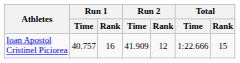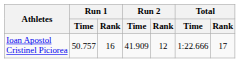 <table class="wikitable" border="1" style="font-size:90%">
 <tr>
 <th rowspan="2">Athletes</th>
 <th colspan="2">Run 1</th>
 <th colspan="2">Run 2</th>
 <th colspan="2">Total</th>
 </tr>
 <tr>
 <th>Time</th>
 <th>Rank</th>
 <th>Time</th>
 <th>Rank</th>
 <th>Time</th>
 <th>Rank</th>
 </tr>
 <tr>
 <td><a href='#'>Ioan Apostol</a><br><a href='#'>Cristinel Piciorea</a></td>
-<td align="center">40.757</td>
+<td align="center">50.757</td>
 <td align="center">16</td>
 <td align="center">41.909</td>
 <td align="center">12</td>
 <td align="center">1:22.666</td>
-<td align="center">15</td>
+<td align="center">17</td>
 </tr>
 </table>
